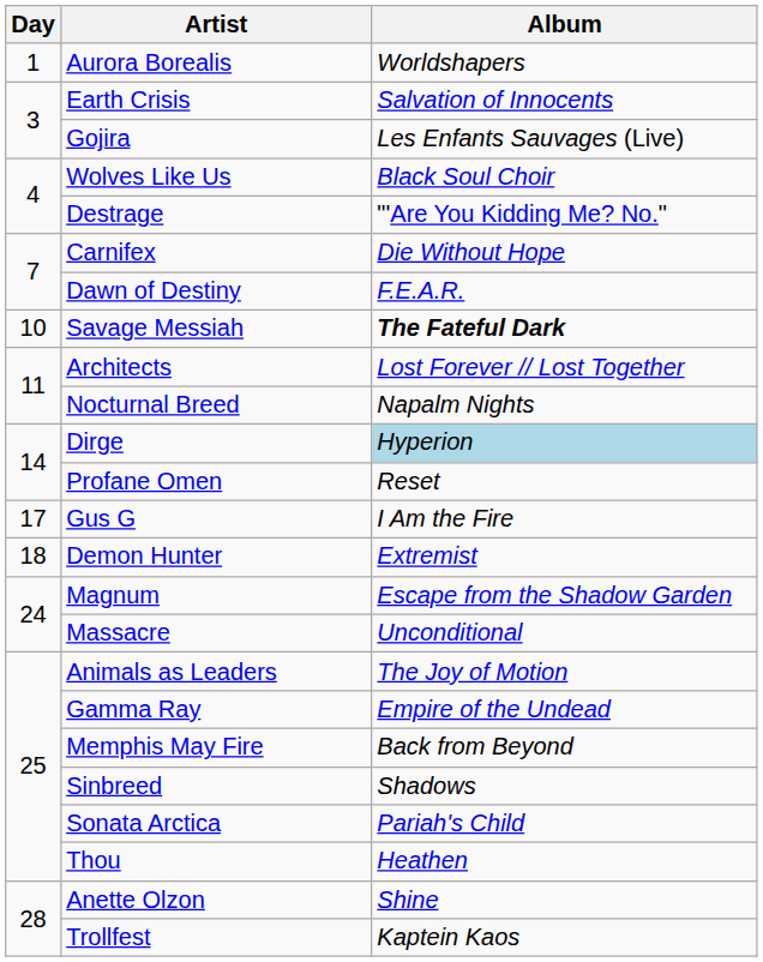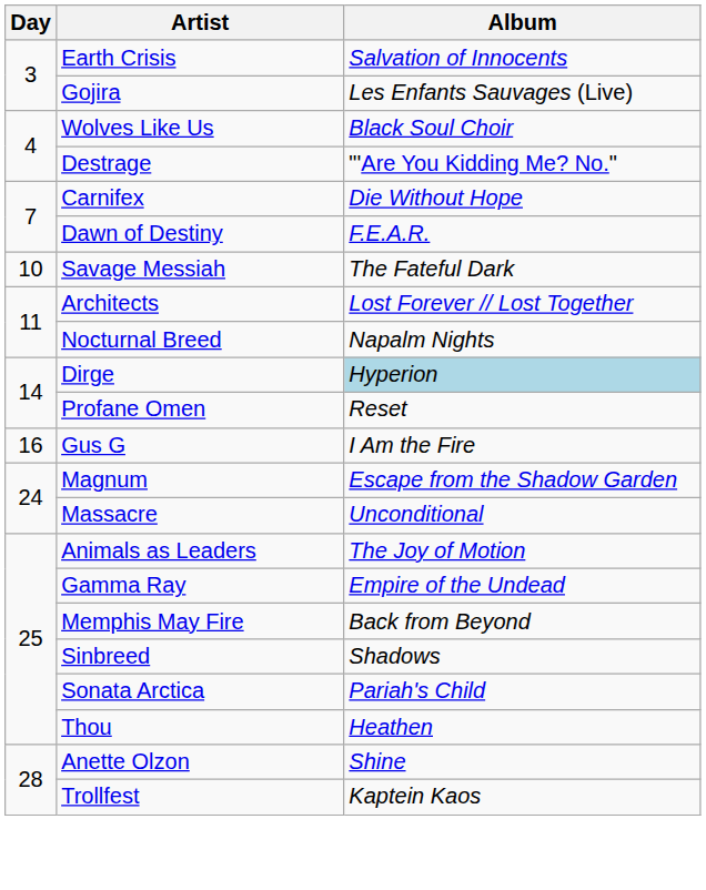 <table class="wikitable">
 <tr>
 <th style="width:20px;">Day</th>
 <th style="width:200px;">Artist</th>
 <th style="width:250px;">Album</th>
-</tr>
-<tr>
-<td style="text-align:center;">1</td>
-<td><a href='#'>Aurora Borealis</a></td>
-<td><em>Worldshapers</em></td>
 </tr>
 <tr>
 <td style="text-align:center;" rowspan="2">3</td>
 <td><a href='#'>Earth Crisis</a></td>
 <td><em><a href='#'>Salvation of Innocents</a></em></td>
 </tr>
 <tr>
 <td><a href='#'>Gojira</a></td>
 <td><em>Les Enfants Sauvages</em> (Live)</td>
 </tr>
 <tr>
 <td style="text-align:center;" rowspan="2">4</td>
 <td><a href='#'>Wolves Like Us</a></td>
 <td><em><a href='#'>Black Soul Choir</a></em></td>
 </tr>
 <tr>
 <td><a href='#'>Destrage</a></td>
 <td>"'<a href='#'>Are You Kidding Me? No.</a>"</td>
 </tr>
 <tr>
 <td style="text-align:center;" rowspan="2">7</td>
 <td><a href='#'>Carnifex</a></td>
 <td><em><a href='#'>Die Without Hope</a></em></td>
 </tr>
 <tr>
 <td><a href='#'>Dawn of Destiny</a></td>
 <td><em><a href='#'>F.E.A.R.</a></em></td>
 </tr>
 <tr>
 <td style="text-align:center;">10</td>
 <td><a href='#'>Savage Messiah</a></td>
-<td><strong><em>The Fateful Dark</em></strong></td>
+<td><em>The Fateful Dark</em></td>
 </tr>
 <tr>
 <td style="text-align:center;" rowspan="2">11</td>
 <td><a href='#'>Architects</a></td>
 <td><em><a href='#'>Lost Forever // Lost Together</a></em></td>
 </tr>
 <tr>
 <td><a href='#'>Nocturnal Breed</a></td>
 <td><em>Napalm Nights</em></td>
 </tr>
 <tr>
 <td style="text-align:center;" rowspan="2">14</td>
 <td><a href='#'>Dirge</a></td>
 <td style="background: lightblue;"><em>Hyperion</em></td>
 </tr>
 <tr>
 <td><a href='#'>Profane Omen</a></td>
 <td><em>Reset</em></td>
 </tr>
 <tr>
-<td style="text-align:center;">17</td>
+<td style="text-align:center;">16</td>
 <td><a href='#'>Gus G</a></td>
 <td><em>I Am the Fire</em></td>
-</tr>
-<tr>
-<td style="text-align:center;">18</td>
-<td><a href='#'>Demon Hunter</a></td>
-<td><em><a href='#'>Extremist</a></em></td>
 </tr>
 <tr>
 <td style="text-align:center;" rowspan="2">24</td>
 <td><a href='#'>Magnum</a></td>
 <td><em><a href='#'>Escape from the Shadow Garden</a></em></td>
 </tr>
 <tr>
 <td><a href='#'>Massacre</a></td>
 <td><em><a href='#'>Unconditional</a></em></td>
 </tr>
 <tr>
 <td style="text-align:center;" rowspan="6">25</td>
 <td><a href='#'>Animals as Leaders</a></td>
 <td><em><a href='#'>The Joy of Motion</a></em></td>
 </tr>
 <tr>
 <td><a href='#'>Gamma Ray</a></td>
 <td><em><a href='#'>Empire of the Undead</a></em></td>
 </tr>
 <tr>
 <td><a href='#'>Memphis May Fire</a></td>
 <td><em>Back from Beyond</em></td>
 </tr>
 <tr>
 <td><a href='#'>Sinbreed</a></td>
 <td><em>Shadows</em></td>
 </tr>
 <tr>
 <td><a href='#'>Sonata Arctica</a></td>
 <td><em><a href='#'>Pariah's Child</a></em></td>
 </tr>
 <tr>
 <td><a href='#'>Thou</a></td>
 <td><em><a href='#'>Heathen</a></em></td>
 </tr>
 <tr>
 <td style="text-align:center;" rowspan="2">28</td>
 <td><a href='#'>Anette Olzon</a></td>
 <td><em><a href='#'>Shine</a></em></td>
 </tr>
 <tr>
 <td><a href='#'>Trollfest</a></td>
 <td><em>Kaptein Kaos</em></td>
 </tr>
 </table>
